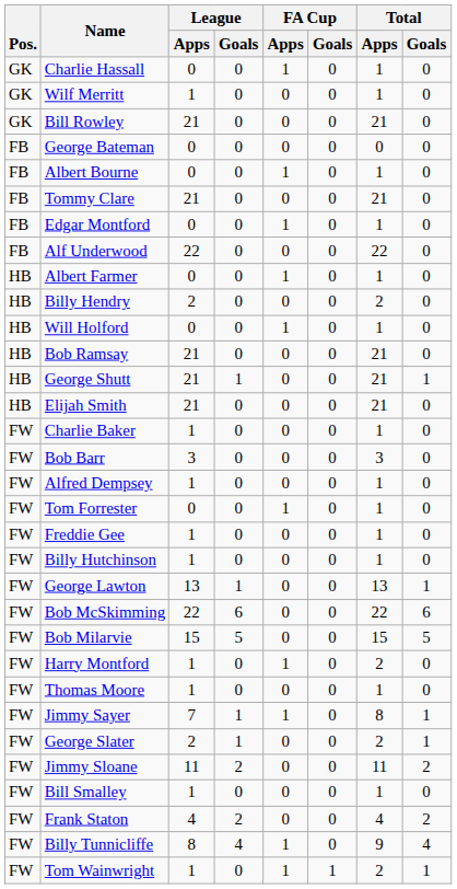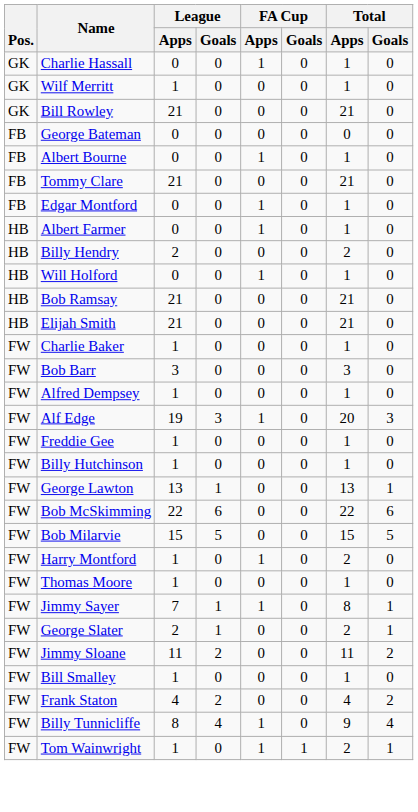 <table class="wikitable" style="text-align:center">
 <tr>
 <th rowspan="2" valign="bottom">Pos.</th>
 <th rowspan="2">Name</th>
 <th colspan="2" width="85">League</th>
 <th colspan="2" width="85">FA Cup</th>
 <th colspan="2" width="85">Total</th>
 </tr>
 <tr>
 <th>Apps</th>
 <th>Goals</th>
 <th>Apps</th>
 <th>Goals</th>
 <th>Apps</th>
 <th>Goals</th>
 </tr>
 <tr>
 <td align="left">GK</td>
 <td align="left"> <a href='#'>Charlie Hassall</a></td>
 <td>0</td>
 <td>0</td>
 <td>1</td>
 <td>0</td>
 <td>1</td>
 <td>0</td>
 </tr>
 <tr>
 <td align="left">GK</td>
 <td align="left"> <a href='#'>Wilf Merritt</a></td>
 <td>1</td>
 <td>0</td>
 <td>0</td>
 <td>0</td>
 <td>1</td>
 <td>0</td>
 </tr>
 <tr>
 <td align="left">GK</td>
 <td align="left"> <a href='#'>Bill Rowley</a></td>
 <td>21</td>
 <td>0</td>
 <td>0</td>
 <td>0</td>
 <td>21</td>
 <td>0</td>
 </tr>
 <tr>
 <td align="left">FB</td>
 <td align="left"> <a href='#'>George Bateman</a></td>
 <td>0</td>
 <td>0</td>
 <td>0</td>
 <td>0</td>
 <td>0</td>
 <td>0</td>
 </tr>
 <tr>
 <td align="left">FB</td>
 <td align="left"> <a href='#'>Albert Bourne</a></td>
 <td>0</td>
 <td>0</td>
 <td>1</td>
 <td>0</td>
 <td>1</td>
 <td>0</td>
 </tr>
 <tr>
 <td align="left">FB</td>
 <td align="left"> <a href='#'>Tommy Clare</a></td>
 <td>21</td>
 <td>0</td>
 <td>0</td>
 <td>0</td>
 <td>21</td>
 <td>0</td>
 </tr>
 <tr>
 <td align="left">FB</td>
 <td align="left"> <a href='#'>Edgar Montford</a></td>
 <td>0</td>
 <td>0</td>
 <td>1</td>
 <td>0</td>
 <td>1</td>
 <td>0</td>
 </tr>
 <tr>
-<td align="left">FB</td>
-<td align="left"> <a href='#'>Alf Underwood</a></td>
-<td>22</td>
-<td>0</td>
-<td>0</td>
-<td>0</td>
-<td>22</td>
-<td>0</td>
-</tr>
-<tr>
 <td align="left">HB</td>
 <td align="left"> <a href='#'>Albert Farmer</a></td>
 <td>0</td>
 <td>0</td>
 <td>1</td>
 <td>0</td>
 <td>1</td>
 <td>0</td>
 </tr>
 <tr>
 <td align="left">HB</td>
 <td align="left"> <a href='#'>Billy Hendry</a></td>
 <td>2</td>
 <td>0</td>
 <td>0</td>
 <td>0</td>
 <td>2</td>
 <td>0</td>
 </tr>
 <tr>
 <td align="left">HB</td>
 <td align="left"> <a href='#'>Will Holford</a></td>
 <td>0</td>
 <td>0</td>
 <td>1</td>
 <td>0</td>
 <td>1</td>
 <td>0</td>
 </tr>
 <tr>
 <td align="left">HB</td>
 <td align="left"> <a href='#'>Bob Ramsay</a></td>
 <td>21</td>
 <td>0</td>
 <td>0</td>
 <td>0</td>
 <td>21</td>
 <td>0</td>
-</tr>
-<tr>
-<td align="left">HB</td>
-<td align="left"> <a href='#'>George Shutt</a></td>
-<td>21</td>
-<td>1</td>
-<td>0</td>
-<td>0</td>
-<td>21</td>
-<td>1</td>
 </tr>
 <tr>
 <td align="left">HB</td>
 <td align="left"> <a href='#'>Elijah Smith</a></td>
 <td>21</td>
 <td>0</td>
 <td>0</td>
 <td>0</td>
 <td>21</td>
 <td>0</td>
 </tr>
 <tr>
 <td align="left">FW</td>
 <td align="left"> <a href='#'>Charlie Baker</a></td>
 <td>1</td>
 <td>0</td>
 <td>0</td>
 <td>0</td>
 <td>1</td>
 <td>0</td>
 </tr>
 <tr>
 <td align="left">FW</td>
 <td align="left"> <a href='#'>Bob Barr</a></td>
 <td>3</td>
 <td>0</td>
 <td>0</td>
 <td>0</td>
 <td>3</td>
 <td>0</td>
 </tr>
 <tr>
 <td align="left">FW</td>
 <td align="left"> <a href='#'>Alfred Dempsey</a></td>
 <td>1</td>
 <td>0</td>
 <td>0</td>
 <td>0</td>
 <td>1</td>
 <td>0</td>
 </tr>
 <tr>
 <td align="left">FW</td>
-<td align="left"> <a href='#'>Tom Forrester</a></td>
-<td>0</td>
-<td>0</td>
+<td align="left"> <a href='#'>Alf Edge</a></td>
+<td>19</td>
+<td>3</td>
 <td>1</td>
 <td>0</td>
-<td>1</td>
-<td>0</td>
+<td>20</td>
+<td>3</td>
 </tr>
 <tr>
 <td align="left">FW</td>
 <td align="left"> <a href='#'>Freddie Gee</a></td>
 <td>1</td>
 <td>0</td>
 <td>0</td>
 <td>0</td>
 <td>1</td>
 <td>0</td>
 </tr>
 <tr>
 <td align="left">FW</td>
 <td align="left"> <a href='#'>Billy Hutchinson</a></td>
 <td>1</td>
 <td>0</td>
 <td>0</td>
 <td>0</td>
 <td>1</td>
 <td>0</td>
 </tr>
 <tr>
 <td align="left">FW</td>
 <td align="left"> <a href='#'>George Lawton</a></td>
 <td>13</td>
 <td>1</td>
 <td>0</td>
 <td>0</td>
 <td>13</td>
 <td>1</td>
 </tr>
 <tr>
 <td align="left">FW</td>
 <td align="left"> <a href='#'>Bob McSkimming</a></td>
 <td>22</td>
 <td>6</td>
 <td>0</td>
 <td>0</td>
 <td>22</td>
 <td>6</td>
 </tr>
 <tr>
 <td align="left">FW</td>
 <td align="left"> <a href='#'>Bob Milarvie</a></td>
 <td>15</td>
 <td>5</td>
 <td>0</td>
 <td>0</td>
 <td>15</td>
 <td>5</td>
 </tr>
 <tr>
 <td align="left">FW</td>
 <td align="left"> <a href='#'>Harry Montford</a></td>
 <td>1</td>
 <td>0</td>
 <td>1</td>
 <td>0</td>
 <td>2</td>
 <td>0</td>
 </tr>
 <tr>
 <td align="left">FW</td>
 <td align="left"> <a href='#'>Thomas Moore</a></td>
 <td>1</td>
 <td>0</td>
 <td>0</td>
 <td>0</td>
 <td>1</td>
 <td>0</td>
 </tr>
 <tr>
 <td align="left">FW</td>
 <td align="left"> <a href='#'>Jimmy Sayer</a></td>
 <td>7</td>
 <td>1</td>
 <td>1</td>
 <td>0</td>
 <td>8</td>
 <td>1</td>
 </tr>
 <tr>
 <td align="left">FW</td>
 <td align="left"> <a href='#'>George Slater</a></td>
 <td>2</td>
 <td>1</td>
 <td>0</td>
 <td>0</td>
 <td>2</td>
 <td>1</td>
 </tr>
 <tr>
 <td align="left">FW</td>
 <td align="left"> <a href='#'>Jimmy Sloane</a></td>
 <td>11</td>
 <td>2</td>
 <td>0</td>
 <td>0</td>
 <td>11</td>
 <td>2</td>
 </tr>
 <tr>
 <td align="left">FW</td>
 <td align="left"> <a href='#'>Bill Smalley</a></td>
 <td>1</td>
 <td>0</td>
 <td>0</td>
 <td>0</td>
 <td>1</td>
 <td>0</td>
 </tr>
 <tr>
 <td align="left">FW</td>
 <td align="left"> <a href='#'>Frank Staton</a></td>
 <td>4</td>
 <td>2</td>
 <td>0</td>
 <td>0</td>
 <td>4</td>
 <td>2</td>
 </tr>
 <tr>
 <td align="left">FW</td>
 <td align="left"> <a href='#'>Billy Tunnicliffe</a></td>
 <td>8</td>
 <td>4</td>
 <td>1</td>
 <td>0</td>
 <td>9</td>
 <td>4</td>
 </tr>
 <tr>
 <td align="left">FW</td>
 <td align="left"> <a href='#'>Tom Wainwright</a></td>
 <td>1</td>
 <td>0</td>
 <td>1</td>
 <td>1</td>
 <td>2</td>
 <td>1</td>
 </tr>
 </table>
